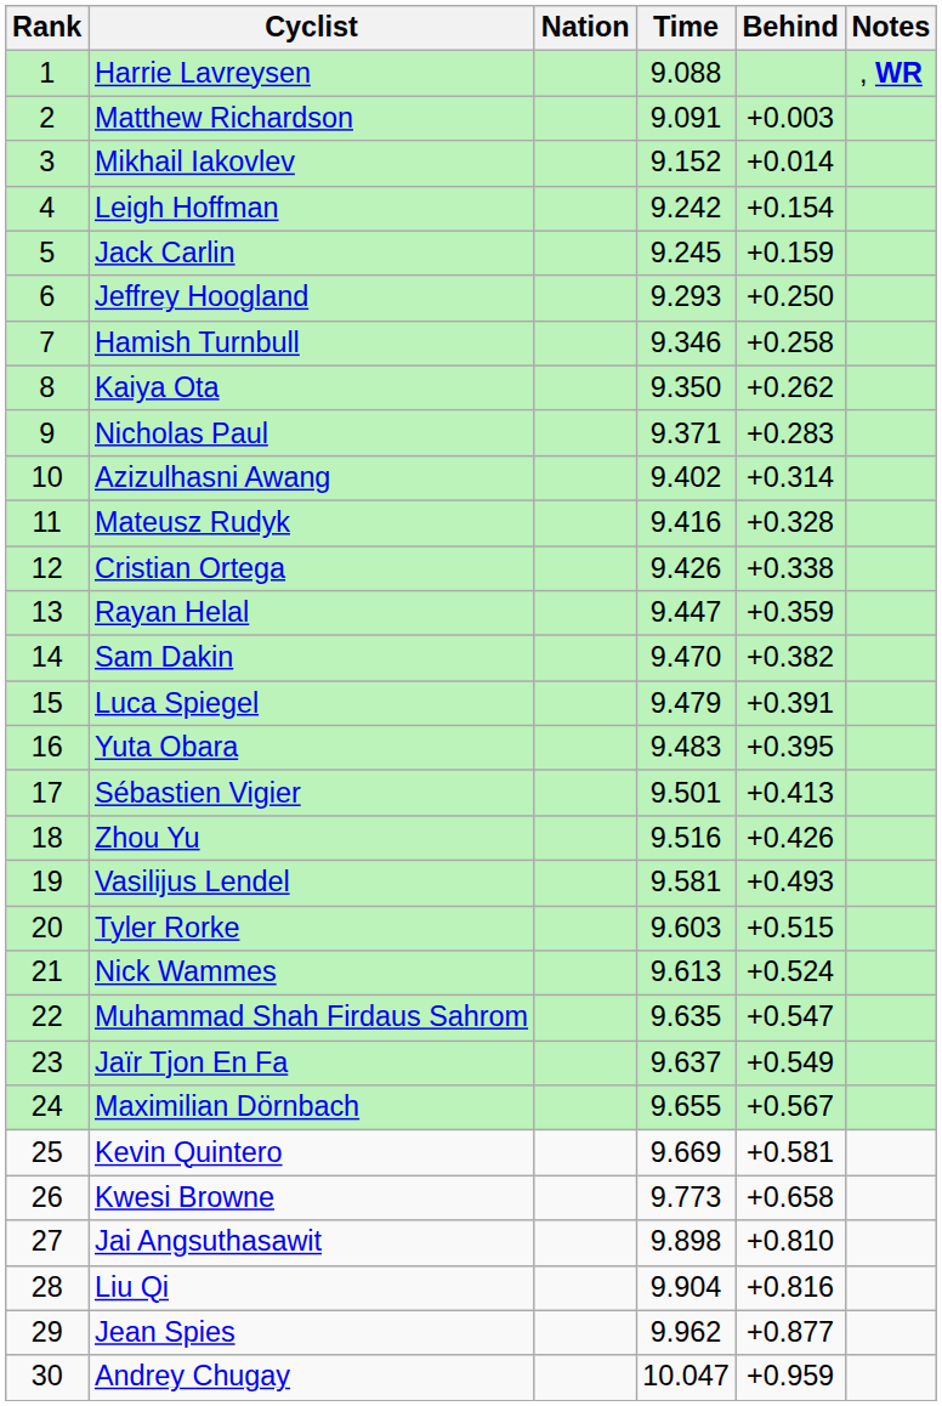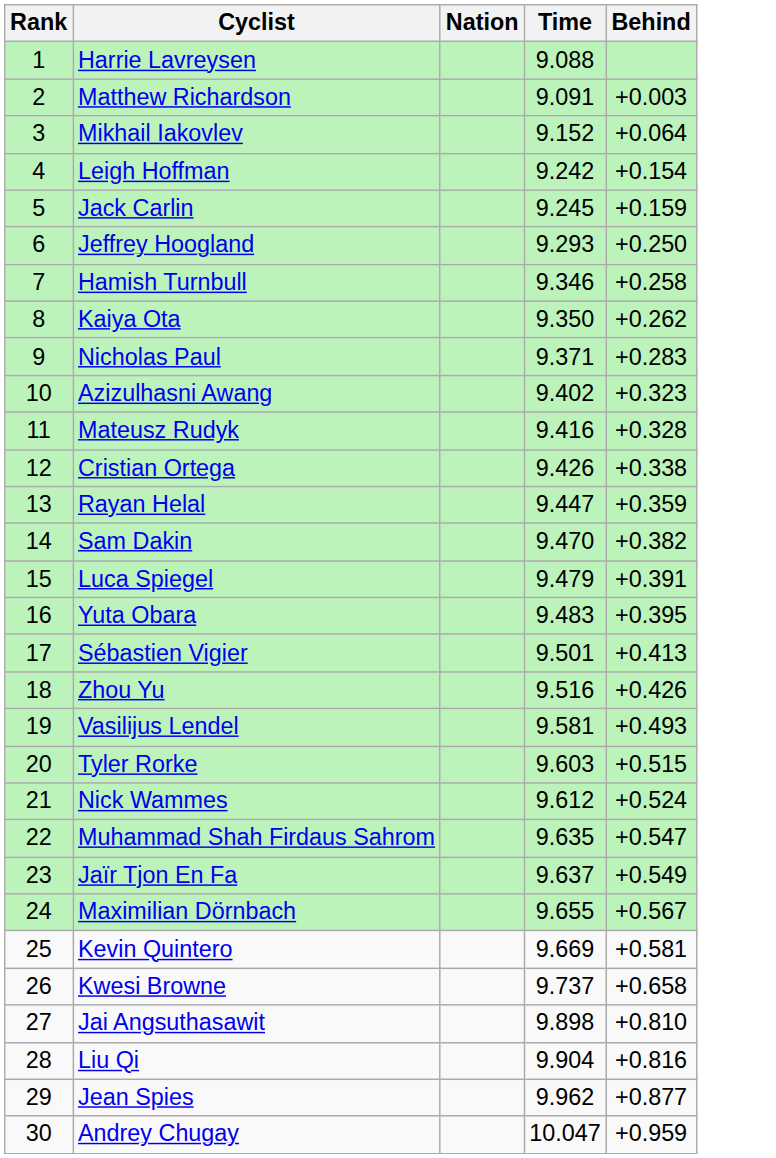 <table class="wikitable sortable" style="text-align:center">
 <tr>
 <th>Rank</th>
 <th>Cyclist</th>
 <th>Nation</th>
 <th>Time</th>
 <th>Behind</th>
-<th class="unsortable">Notes</th>
 </tr>
 <tr bgcolor=bbf3bb>
 <td>1</td>
 <td align=left><a href='#'>Harrie Lavreysen</a></td>
 <td align=left></td>
 <td>9.088</td>
 <td></td>
-<td>, <strong><a href='#'>WR</a></strong></td>
 </tr>
 <tr bgcolor=bbf3bb>
 <td>2</td>
 <td align=left><a href='#'>Matthew Richardson</a></td>
 <td align=left></td>
 <td>9.091</td>
 <td>+0.003</td>
-<td></td>
 </tr>
 <tr bgcolor=bbf3bb>
 <td>3</td>
 <td align=left><a href='#'>Mikhail Iakovlev</a></td>
 <td align=left></td>
 <td>9.152</td>
-<td>+0.014</td>
-<td></td>
+<td>+0.064</td>
 </tr>
 <tr bgcolor=bbf3bb>
 <td>4</td>
 <td align=left><a href='#'>Leigh Hoffman</a></td>
 <td align=left></td>
 <td>9.242</td>
 <td>+0.154</td>
-<td></td>
 </tr>
 <tr bgcolor=bbf3bb>
 <td>5</td>
 <td align=left><a href='#'>Jack Carlin</a></td>
 <td align=left></td>
 <td>9.245</td>
 <td>+0.159</td>
-<td></td>
 </tr>
 <tr bgcolor=bbf3bb>
 <td>6</td>
 <td align=left><a href='#'>Jeffrey Hoogland</a></td>
 <td align=left></td>
 <td>9.293</td>
 <td>+0.250</td>
-<td></td>
 </tr>
 <tr bgcolor=bbf3bb>
 <td>7</td>
 <td align=left><a href='#'>Hamish Turnbull</a></td>
 <td align=left></td>
 <td>9.346</td>
 <td>+0.258</td>
-<td></td>
 </tr>
 <tr bgcolor=bbf3bb>
 <td>8</td>
 <td align=left><a href='#'>Kaiya Ota</a></td>
 <td align=left></td>
 <td>9.350</td>
 <td>+0.262</td>
-<td></td>
 </tr>
 <tr bgcolor=bbf3bb>
 <td>9</td>
 <td align=left><a href='#'>Nicholas Paul</a></td>
 <td align=left></td>
 <td>9.371</td>
 <td>+0.283</td>
-<td></td>
 </tr>
 <tr bgcolor=bbf3bb>
 <td>10</td>
 <td align=left><a href='#'>Azizulhasni Awang</a></td>
 <td align=left></td>
 <td>9.402</td>
-<td>+0.314</td>
-<td></td>
+<td>+0.323</td>
 </tr>
 <tr bgcolor=bbf3bb>
 <td>11</td>
 <td align=left><a href='#'>Mateusz Rudyk</a></td>
 <td align=left></td>
 <td>9.416</td>
 <td>+0.328</td>
-<td></td>
 </tr>
 <tr bgcolor=bbf3bb>
 <td>12</td>
 <td align=left><a href='#'>Cristian Ortega</a></td>
 <td align=left></td>
 <td>9.426</td>
 <td>+0.338</td>
-<td></td>
 </tr>
 <tr bgcolor=bbf3bb>
 <td>13</td>
 <td align=left><a href='#'>Rayan Helal</a></td>
 <td align=left></td>
 <td>9.447</td>
 <td>+0.359</td>
-<td></td>
 </tr>
 <tr bgcolor=bbf3bb>
 <td>14</td>
 <td align=left><a href='#'>Sam Dakin</a></td>
 <td align=left></td>
 <td>9.470</td>
 <td>+0.382</td>
-<td></td>
 </tr>
 <tr bgcolor=bbf3bb>
 <td>15</td>
 <td align=left><a href='#'>Luca Spiegel</a></td>
 <td align=left></td>
 <td>9.479</td>
 <td>+0.391</td>
-<td></td>
 </tr>
 <tr bgcolor=bbf3bb>
 <td>16</td>
 <td align=left><a href='#'>Yuta Obara</a></td>
 <td align=left></td>
 <td>9.483</td>
 <td>+0.395</td>
-<td></td>
 </tr>
 <tr bgcolor=bbf3bb>
 <td>17</td>
 <td align=left><a href='#'>Sébastien Vigier</a></td>
 <td align=left></td>
 <td>9.501</td>
 <td>+0.413</td>
-<td></td>
 </tr>
 <tr bgcolor=bbf3bb>
 <td>18</td>
 <td align=left><a href='#'>Zhou Yu</a></td>
 <td align=left></td>
 <td>9.516</td>
 <td>+0.426</td>
-<td></td>
 </tr>
 <tr bgcolor=bbf3bb>
 <td>19</td>
 <td align=left><a href='#'>Vasilijus Lendel</a></td>
 <td align=left></td>
 <td>9.581</td>
 <td>+0.493</td>
-<td></td>
 </tr>
 <tr bgcolor=bbf3bb>
 <td>20</td>
 <td align=left><a href='#'>Tyler Rorke</a></td>
 <td align=left></td>
 <td>9.603</td>
 <td>+0.515</td>
-<td></td>
 </tr>
 <tr bgcolor=bbf3bb>
 <td>21</td>
 <td align=left><a href='#'>Nick Wammes</a></td>
 <td align=left></td>
-<td>9.613</td>
+<td>9.612</td>
 <td>+0.524</td>
-<td></td>
 </tr>
 <tr bgcolor=bbf3bb>
 <td>22</td>
 <td align=left><a href='#'>Muhammad Shah Firdaus Sahrom</a></td>
 <td align=left></td>
 <td>9.635</td>
 <td>+0.547</td>
-<td></td>
 </tr>
 <tr bgcolor=bbf3bb>
 <td>23</td>
 <td align=left><a href='#'>Jaïr Tjon En Fa</a></td>
 <td align=left></td>
 <td>9.637</td>
 <td>+0.549</td>
-<td></td>
 </tr>
 <tr bgcolor=bbf3bb>
 <td>24</td>
 <td align=left><a href='#'>Maximilian Dörnbach</a></td>
 <td align=left></td>
 <td>9.655</td>
 <td>+0.567</td>
-<td></td>
 </tr>
 <tr>
 <td>25</td>
 <td align=left><a href='#'>Kevin Quintero</a></td>
 <td align=left></td>
 <td>9.669</td>
 <td>+0.581</td>
-<td></td>
 </tr>
 <tr>
 <td>26</td>
 <td align=left><a href='#'>Kwesi Browne</a></td>
 <td align=left></td>
-<td>9.773</td>
+<td>9.737</td>
 <td>+0.658</td>
-<td></td>
 </tr>
 <tr>
 <td>27</td>
 <td align=left><a href='#'>Jai Angsuthasawit</a></td>
 <td align=left></td>
 <td>9.898</td>
 <td>+0.810</td>
-<td></td>
 </tr>
 <tr>
 <td>28</td>
 <td align=left><a href='#'>Liu Qi</a></td>
 <td align=left></td>
 <td>9.904</td>
 <td>+0.816</td>
-<td></td>
 </tr>
 <tr>
 <td>29</td>
 <td align=left><a href='#'>Jean Spies</a></td>
 <td align=left></td>
 <td>9.962</td>
 <td>+0.877</td>
-<td></td>
 </tr>
 <tr>
 <td>30</td>
 <td align=left><a href='#'>Andrey Chugay</a></td>
 <td align=left></td>
 <td>10.047</td>
 <td>+0.959</td>
-<td></td>
 </tr>
 </table>
